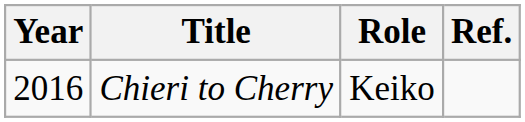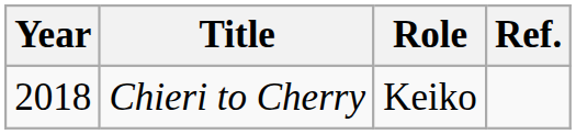 <table class="wikitable">
 <tr>
 <th>Year</th>
 <th>Title</th>
 <th>Role</th>
 <th>Ref.</th>
 </tr>
 <tr>
-<td>2016</td>
+<td>2018</td>
 <td><em>Chieri to Cherry</em></td>
 <td>Keiko</td>
 <td></td>
 </tr>
 </table>
